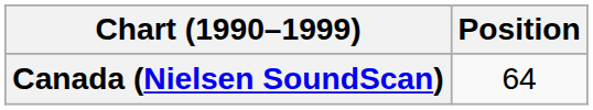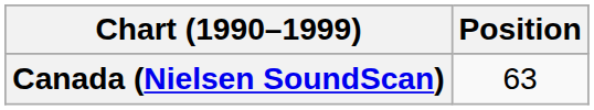 <table class="wikitable plainrowheaders">
 <tr>
 <th>Chart (1990–1999)</th>
 <th>Position</th>
 </tr>
 <tr>
 <th scope="row">Canada (<a href='#'>Nielsen SoundScan</a>)</th>
-<td align="center">64</td>
+<td align="center">63</td>
 </tr>
 </table>
